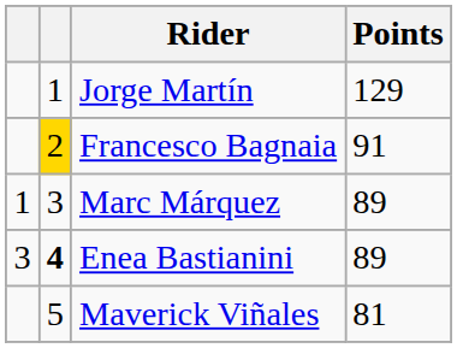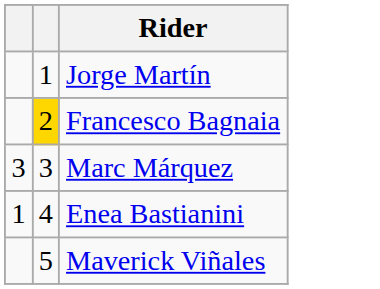 <table class="wikitable" style="font-size: 95%;">
 <tr>
 <th></th>
 <th></th>
 <th>Rider</th>
-<th>Points</th>
 </tr>
 <tr>
 <td></td>
 <td align=center>1</td>
 <td> <a href='#'>Jorge Martín</a></td>
-<td align=left>129</td>
 </tr>
 <tr>
 <td></td>
 <td align=center style="background: gold;">2</td>
 <td> <a href='#'>Francesco Bagnaia</a></td>
-<td align=left>91</td>
+</tr>
+<tr>
+<td> 3</td>
+<td align=center>3</td>
+<td> <a href='#'>Marc Márquez</a></td>
 </tr>
 <tr>
 <td> 1</td>
-<td align=center>3</td>
-<td> <a href='#'>Marc Márquez</a></td>
-<td align=left>89</td>
-</tr>
-<tr>
-<td> 3</td>
-<td align=center><strong>4</strong></td>
+<td align=center>4</td>
 <td> <a href='#'>Enea Bastianini</a></td>
-<td align=left>89</td>
 </tr>
 <tr>
 <td></td>
 <td align=center>5</td>
 <td> <a href='#'>Maverick Viñales</a></td>
-<td align=left>81</td>
 </tr>
 </table>
